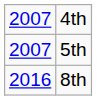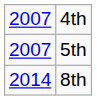 <table class="wikitable">
 <tr align="center">
 <td><a href='#'>2007</a></td>
 <td>4th</td>
 </tr>
 <tr align="center">
 <td><a href='#'>2007</a></td>
 <td>5th</td>
 </tr>
 <tr align="center">
-<td><a href='#'>2016</a></td>
+<td><a href='#'>2014</a></td>
 <td>8th</td>
 </tr>
 </table>
